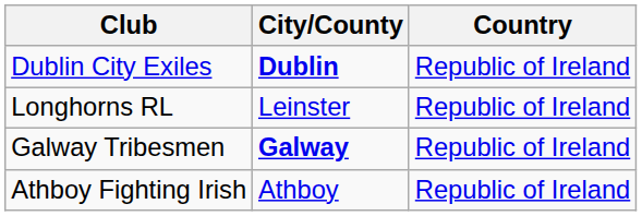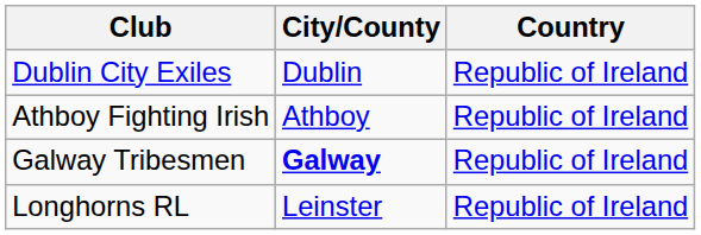 <table class="wikitable">
 <tr>
 <th>Club</th>
 <th>City/County</th>
 <th>Country</th>
 </tr>
 <tr>
 <td> <a href='#'>Dublin City Exiles</a></td>
-<td><strong><a href='#'>Dublin</a></strong></td>
+<td><a href='#'>Dublin</a></td>
 <td><a href='#'>Republic of Ireland</a></td>
 </tr>
 <tr>
-<td> Longhorns RL</td>
-<td><a href='#'>Leinster</a></td>
+<td> Athboy Fighting Irish</td>
+<td><a href='#'>Athboy</a></td>
 <td><a href='#'>Republic of Ireland</a></td>
 </tr>
 <tr>
 <td> Galway Tribesmen</td>
 <td><strong><a href='#'>Galway</a></strong></td>
 <td><a href='#'>Republic of Ireland</a></td>
 </tr>
 <tr>
-<td> Athboy Fighting Irish</td>
-<td><a href='#'>Athboy</a></td>
+<td> Longhorns RL</td>
+<td><a href='#'>Leinster</a></td>
 <td><a href='#'>Republic of Ireland</a></td>
 </tr>
 </table>
